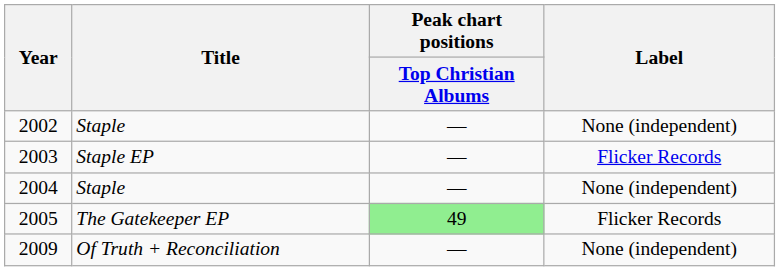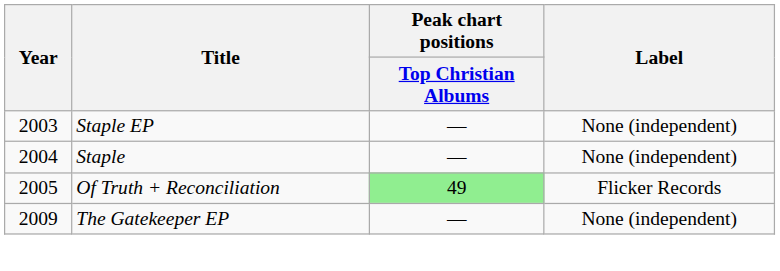 <table class="wikitable" width="50%">
 <tr>
 <th rowspan="2">Year</th>
 <th rowspan="2">Title</th>
 <th>Peak chart<br>positions</th>
 <th rowspan="2">Label</th>
 </tr>
 <tr>
 <th><a href='#'>Top Christian</a><br><a href='#'>Albums</a></th>
 </tr>
 <tr>
-<td align="center">2002</td>
-<td align="left"><em>Staple</em></td>
-<td align="center">—</td>
-<td align="center">None (independent)</td>
-</tr>
-<tr>
 <td align="center">2003</td>
 <td align="left"><em>Staple EP</em></td>
 <td align="center">—</td>
-<td align="center"><a href='#'>Flicker Records</a></td>
+<td align="center">None (independent)</td>
 </tr>
 <tr>
 <td align="center">2004</td>
 <td align="left"><em>Staple</em></td>
 <td align="center">—</td>
 <td align="center">None (independent)</td>
 </tr>
 <tr>
 <td align="center">2005</td>
-<td align="left"><em>The Gatekeeper EP</em></td>
+<td align="left"><em>Of Truth + Reconciliation</em></td>
 <td align="center" style="background: lightgreen;">49</td>
 <td align="center">Flicker Records</td>
 </tr>
 <tr>
 <td align="center">2009</td>
-<td align="left"><em>Of Truth + Reconciliation</em></td>
+<td align="left"><em>The Gatekeeper EP</em></td>
 <td align="center">—</td>
 <td align="center">None (independent)</td>
 </tr>
 </table>
